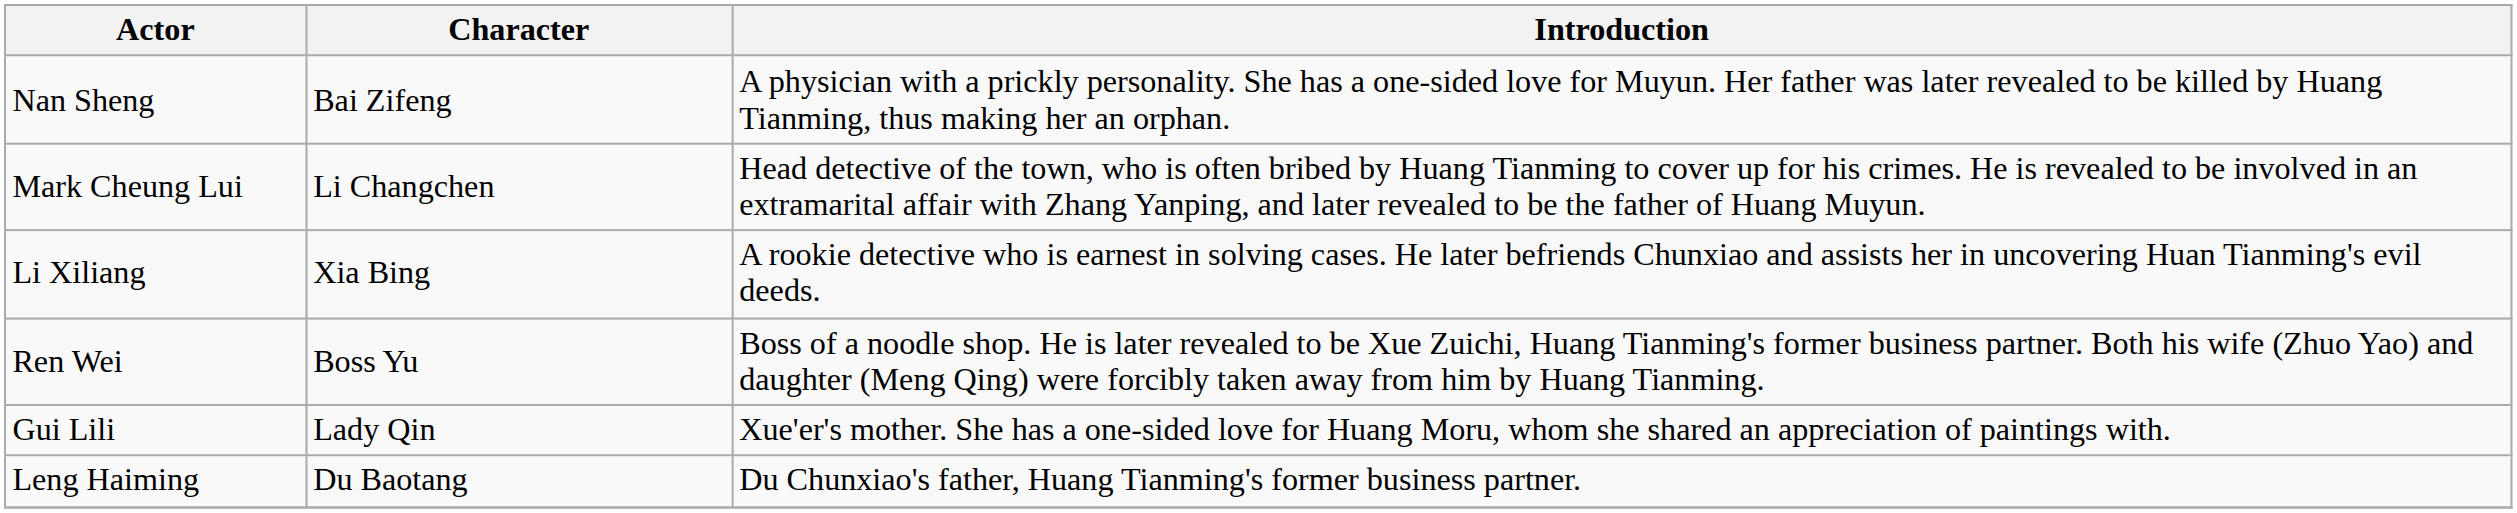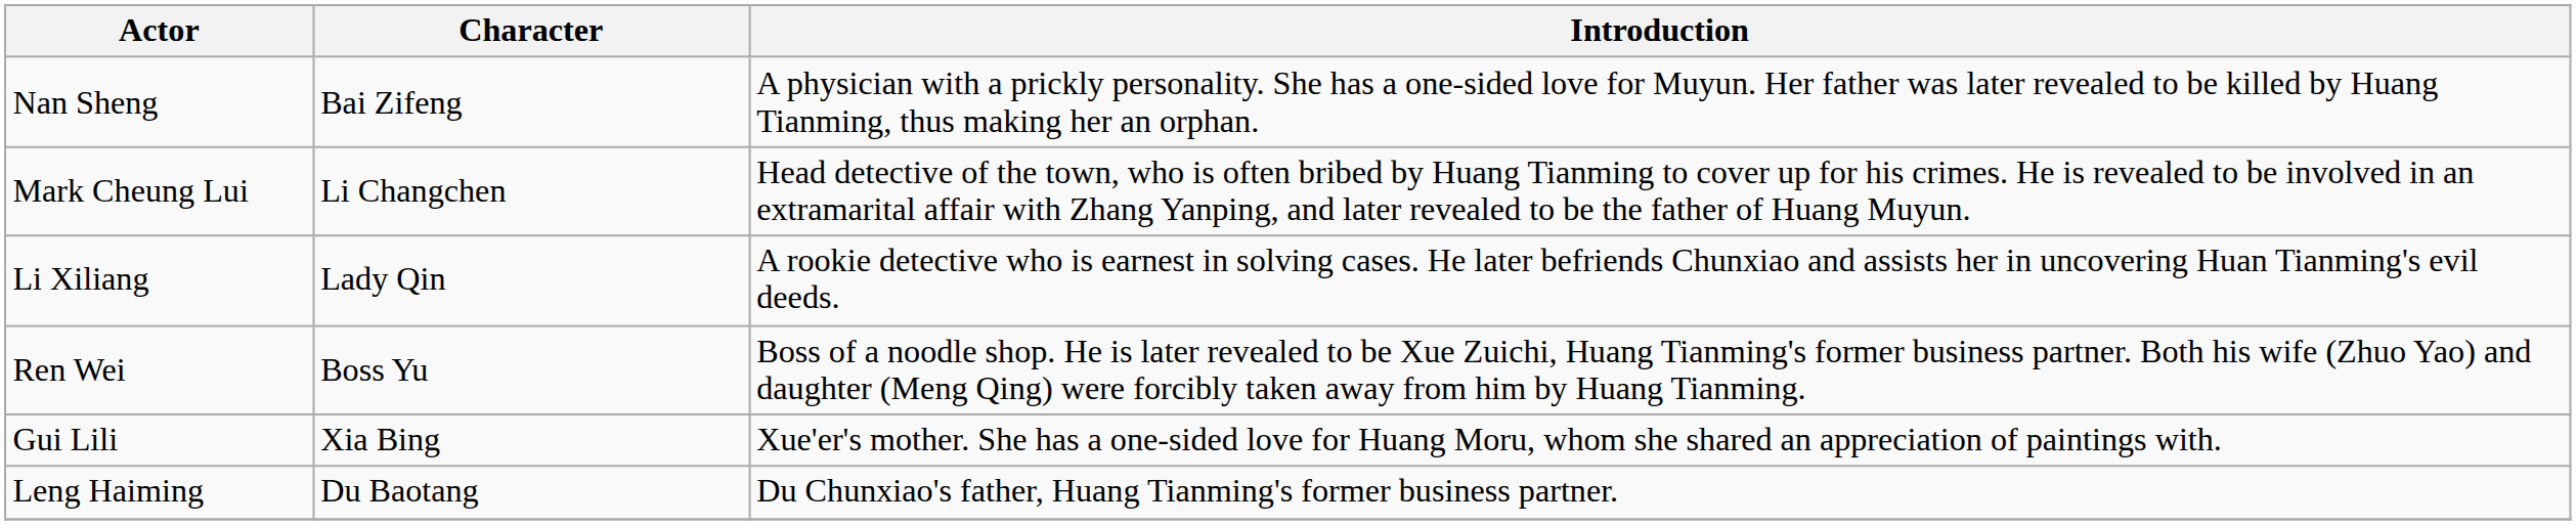 <table class="wikitable">
 <tr>
 <th style="width:12%">Actor</th>
 <th style="width:17%">Character</th>
 <th>Introduction</th>
 </tr>
 <tr>
 <td>Nan Sheng</td>
 <td>Bai Zifeng</td>
 <td>A physician with a prickly personality. She has a one-sided love for Muyun. Her father was later revealed to be killed by Huang Tianming, thus making her an orphan.</td>
 </tr>
 <tr>
 <td>Mark Cheung Lui</td>
 <td>Li Changchen</td>
 <td>Head detective of the town, who is often bribed by Huang Tianming to cover up for his crimes. He is revealed to be involved in an extramarital affair with Zhang Yanping, and later revealed to be the father of Huang Muyun.</td>
 </tr>
 <tr>
 <td>Li Xiliang</td>
-<td>Xia Bing</td>
+<td>Lady Qin</td>
 <td>A rookie detective who is earnest in solving cases. He later befriends Chunxiao and assists her in uncovering Huan Tianming's evil deeds.</td>
 </tr>
 <tr>
 <td>Ren Wei</td>
 <td>Boss Yu</td>
 <td>Boss of a noodle shop. He is later revealed to be Xue Zuichi, Huang Tianming's former business partner. Both his wife (Zhuo Yao) and daughter (Meng Qing) were forcibly taken away from him by Huang Tianming.</td>
 </tr>
 <tr>
 <td>Gui Lili</td>
-<td>Lady Qin</td>
+<td>Xia Bing</td>
 <td>Xue'er's mother. She has a one-sided love for Huang Moru, whom she shared an appreciation of paintings with.</td>
 </tr>
 <tr>
 <td>Leng Haiming</td>
 <td>Du Baotang</td>
 <td>Du Chunxiao's father, Huang Tianming's former business partner.</td>
 </tr>
 <tr>
 </tr>
 </table>
